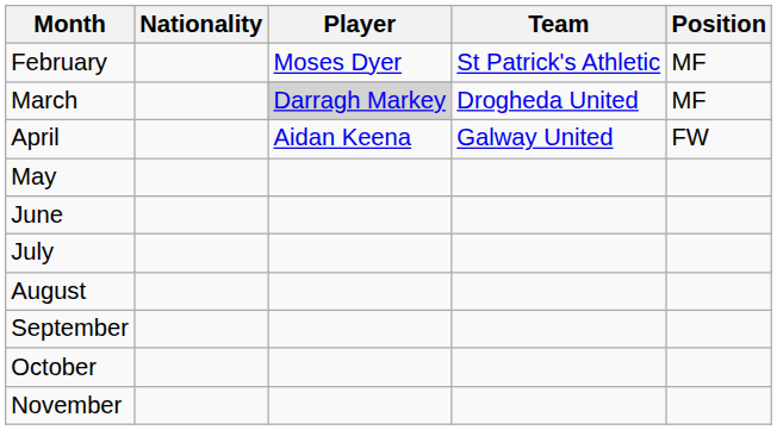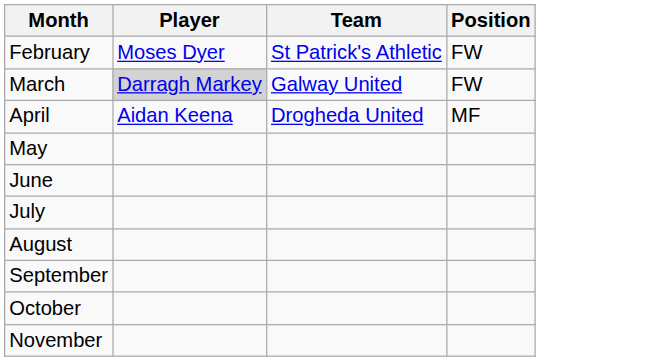 <table class="wikitable sortable">
 <tr>
 <th>Month</th>
-<th>Nationality</th>
 <th>Player</th>
 <th>Team</th>
 <th>Position</th>
 </tr>
 <tr>
 <td>February</td>
-<td></td>
 <td><a href='#'>Moses Dyer</a></td>
 <td><a href='#'>St Patrick's Athletic</a></td>
-<td>MF</td>
+<td>FW</td>
 </tr>
 <tr>
 <td>March</td>
-<td></td>
 <td style="background: lightgrey;"><a href='#'>Darragh Markey</a></td>
+<td><a href='#'>Galway United</a></td>
+<td>FW</td>
+</tr>
+<tr>
+<td>April</td>
+<td><a href='#'>Aidan Keena</a></td>
 <td><a href='#'>Drogheda United</a></td>
 <td>MF</td>
 </tr>
 <tr>
-<td>April</td>
-<td></td>
-<td><a href='#'>Aidan Keena</a></td>
-<td><a href='#'>Galway United</a></td>
-<td>FW</td>
-</tr>
-<tr>
 <td>May</td>
-<td></td>
 <td></td>
 <td></td>
 <td></td>
 </tr>
 <tr>
 <td>June</td>
 <td></td>
 <td></td>
 <td></td>
-<td></td>
 </tr>
 <tr>
 <td>July</td>
-<td></td>
 <td></td>
 <td></td>
 <td></td>
 </tr>
 <tr>
 <td>August</td>
 <td></td>
 <td></td>
 <td></td>
-<td></td>
 </tr>
 <tr>
 <td>September</td>
-<td></td>
 <td></td>
 <td></td>
 <td></td>
 </tr>
 <tr>
 <td>October</td>
 <td></td>
 <td></td>
 <td></td>
-<td></td>
 </tr>
 <tr>
 <td>November</td>
 <td></td>
 <td></td>
 <td></td>
-<td></td>
 </tr>
 </table>
